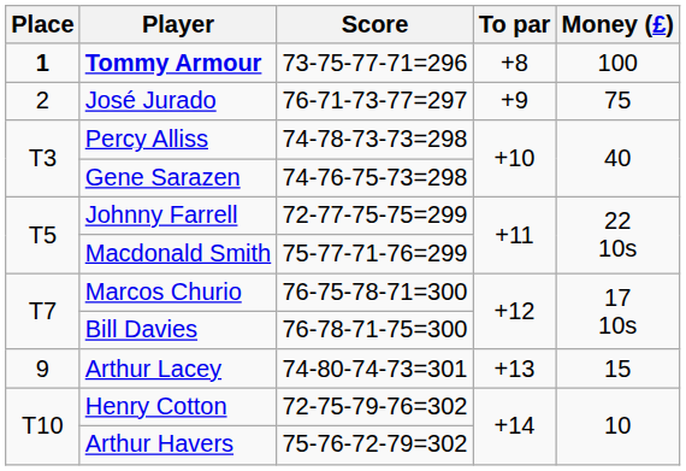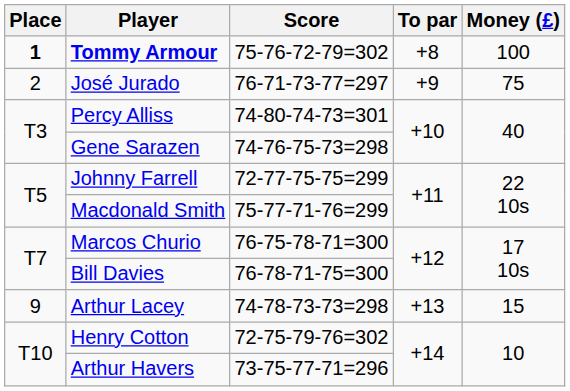 <table class=wikitable>
 <tr>
 <th>Place</th>
 <th>Player</th>
 <th>Score</th>
 <th>To par</th>
 <th>Money (<a href='#'>£</a>)</th>
 </tr>
 <tr>
 <td align=center><strong>1</strong></td>
 <td> <strong><a href='#'>Tommy Armour</a></strong></td>
-<td>73-75-77-71=296</td>
+<td>75-76-72-79=302</td>
 <td align=center>+8</td>
 <td align=center>100</td>
 </tr>
 <tr>
 <td align=center>2</td>
 <td> <a href='#'>José Jurado</a></td>
 <td>76-71-73-77=297</td>
 <td align=center>+9</td>
 <td align=center>75</td>
 </tr>
 <tr>
 <td rowspan=2 align=center>T3</td>
 <td> <a href='#'>Percy Alliss</a></td>
-<td>74-78-73-73=298</td>
+<td>74-80-74-73=301</td>
 <td rowspan=2 align=center>+10</td>
 <td rowspan=2 align=center>40</td>
 </tr>
 <tr>
 <td> <a href='#'>Gene Sarazen</a></td>
 <td>74-76-75-73=298</td>
 </tr>
 <tr>
 <td rowspan=2 align=center>T5</td>
 <td> <a href='#'>Johnny Farrell</a></td>
 <td>72-77-75-75=299</td>
 <td rowspan=2 align=center>+11</td>
 <td rowspan=2 align=center>22<br>10s</td>
 </tr>
 <tr>
 <td> <a href='#'>Macdonald Smith</a></td>
 <td>75-77-71-76=299</td>
 </tr>
 <tr>
 <td rowspan=2 align=center>T7</td>
 <td> <a href='#'>Marcos Churio</a></td>
 <td>76-75-78-71=300</td>
 <td rowspan=2 align=center>+12</td>
 <td rowspan=2 align=center>17<br>10s</td>
 </tr>
 <tr>
 <td> <a href='#'>Bill Davies</a></td>
 <td>76-78-71-75=300</td>
 </tr>
 <tr>
 <td align=center>9</td>
 <td> <a href='#'>Arthur Lacey</a></td>
-<td>74-80-74-73=301</td>
+<td>74-78-73-73=298</td>
 <td align=center>+13</td>
 <td align=center>15</td>
 </tr>
 <tr>
 <td rowspan=2 align=center>T10</td>
 <td> <a href='#'>Henry Cotton</a></td>
 <td>72-75-79-76=302</td>
 <td rowspan=2 align=center>+14</td>
 <td rowspan=2 align=center>10</td>
 </tr>
 <tr>
 <td> <a href='#'>Arthur Havers</a></td>
-<td>75-76-72-79=302</td>
+<td>73-75-77-71=296</td>
 </tr>
 </table>
